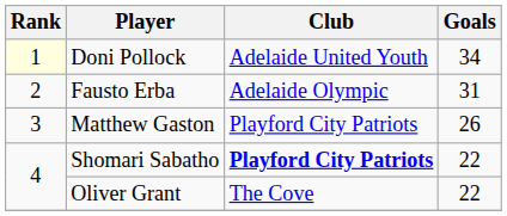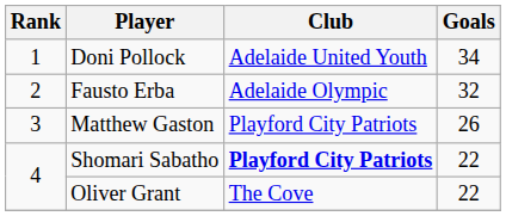 <table class="wikitable" style="text-align:center">
 <tr>
 <th>Rank</th>
 <th>Player</th>
 <th>Club</th>
 <th>Goals</th>
 </tr>
 <tr>
-<td rowspan=1 style="background: lightyellow;">1</td>
+<td rowspan=1>1</td>
 <td align="left"> Doni Pollock</td>
 <td align="left"><a href='#'>Adelaide United Youth</a></td>
 <td>34</td>
 </tr>
 <tr>
 <td rowspan=1>2</td>
 <td align="left"> Fausto Erba</td>
 <td align="left"><a href='#'>Adelaide Olympic</a></td>
-<td>31</td>
+<td>32</td>
 </tr>
 <tr>
 <td rowspan=1>3</td>
 <td align="left"> Matthew Gaston</td>
 <td align="left"><a href='#'>Playford City Patriots</a></td>
 <td>26</td>
 </tr>
 <tr>
 <td rowspan=2>4</td>
 <td align="left"> Shomari Sabatho</td>
 <td align="left"><strong><a href='#'>Playford City Patriots</a></strong></td>
 <td>22</td>
 </tr>
 <tr>
 <td align="left"> Oliver Grant</td>
 <td align="left"><a href='#'>The Cove</a></td>
 <td>22</td>
 </tr>
 <tr>
 </tr>
 </table>
